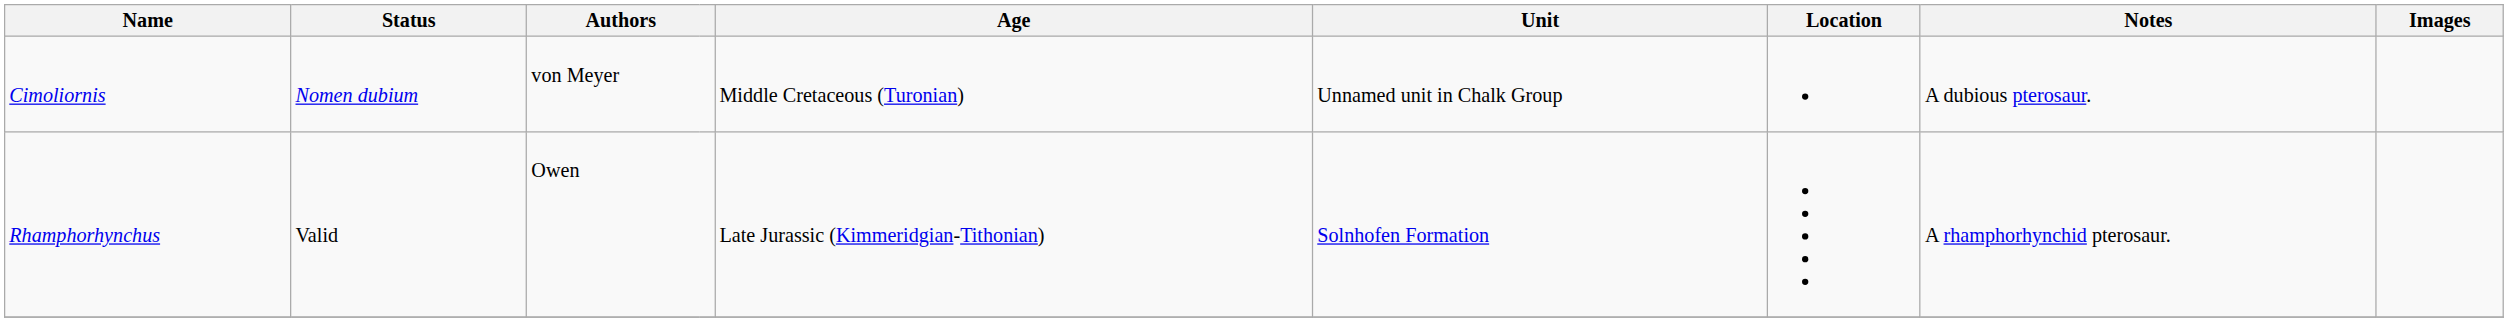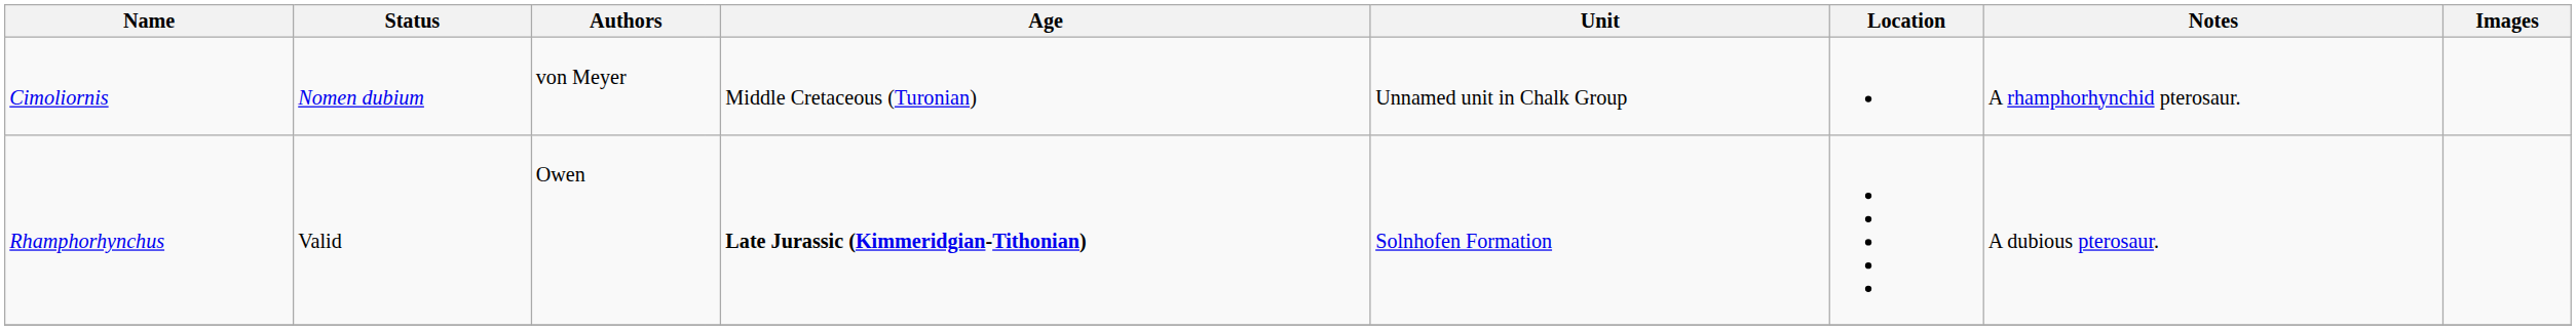 <table class="wikitable sortable" align="center" width="100%">
 <tr>
 <th>Name</th>
 <th>Status</th>
 <th colspan="2">Authors</th>
 <th>Age</th>
 <th>Unit</th>
 <th>Location</th>
 <th>Notes</th>
 <th>Images</th>
 </tr>
 <tr>
 <td><br><em><a href='#'>Cimoliornis</a></em></td>
 <td><br><em><a href='#'>Nomen dubium</a></em></td>
 <td style="border-right:0px" valign="top"><br>von Meyer</td>
 <td style="border-left:0px" valign="top"></td>
 <td><br>Middle Cretaceous (<a href='#'>Turonian</a>)</td>
 <td><br>Unnamed unit in Chalk Group</td>
 <td><br><ul><li></li></ul></td>
-<td><br>A dubious <a href='#'>pterosaur</a>.</td>
+<td><br>A <a href='#'>rhamphorhynchid</a> pterosaur.</td>
 <td></td>
 </tr>
 <tr>
 <td><br><em><a href='#'>Rhamphorhynchus</a></em></td>
 <td><br>Valid</td>
 <td style="border-right:0px" valign="top"><br>Owen</td>
 <td style="border-left:0px" valign="top"></td>
-<td><br>Late Jurassic (<a href='#'>Kimmeridgian</a>-<a href='#'>Tithonian</a>)</td>
+<td><strong><br>Late Jurassic (<a href='#'>Kimmeridgian</a>-<a href='#'>Tithonian</a>)</strong></td>
 <td><br><a href='#'>Solnhofen Formation</a></td>
 <td><br><ul><li></li><li></li><li></li><li></li><li></li></ul></td>
-<td><br>A <a href='#'>rhamphorhynchid</a> pterosaur.</td>
+<td><br>A dubious <a href='#'>pterosaur</a>.</td>
 <td></td>
 </tr>
 <tr>
 </tr>
 </table>
